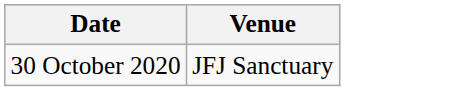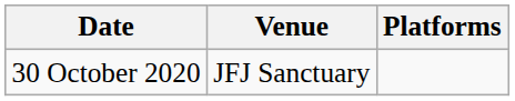 <table class="wikitable" style="text-align:center;">
 <tr>
 <th>Date</th>
 <th>Venue</th>
+<th>Platforms</th>
 </tr>
 <tr>
 <td>30 October 2020</td>
 <td>JFJ Sanctuary</td>
+<td></td>
 </tr>
 </table>
